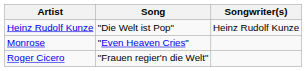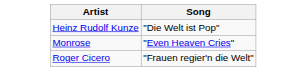 <table class="sortable wikitable" style="margin: 1em auto 1em auto;">
 <tr>
 <th>Artist</th>
 <th>Song</th>
-<th>Songwriter(s)</th>
 </tr>
 <tr>
 <td><a href='#'>Heinz Rudolf Kunze</a></td>
 <td>"Die Welt ist Pop"</td>
-<td>Heinz Rudolf Kunze</td>
 </tr>
 <tr>
 <td><a href='#'>Monrose</a></td>
 <td>"<a href='#'>Even Heaven Cries</a>"</td>
-<td></td>
 </tr>
 <tr>
 <td><a href='#'>Roger Cicero</a></td>
 <td>"Frauen regier'n die Welt"</td>
-<td></td>
 </tr>
 </table>
